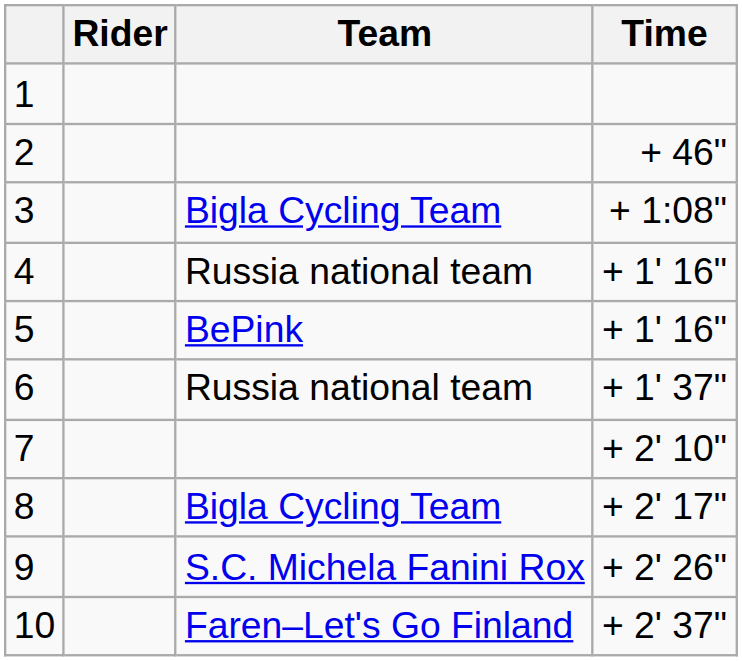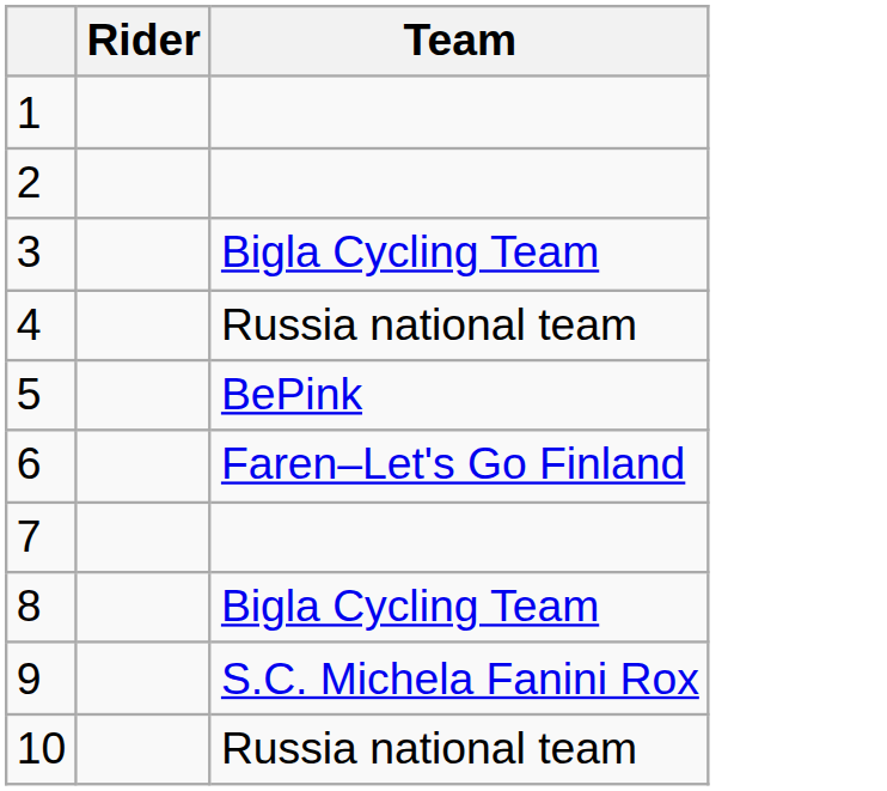 <table class="wikitable">
 <tr>
 <th></th>
 <th>Rider</th>
 <th>Team</th>
-<th>Time</th>
 </tr>
 <tr>
 <td>1</td>
 <td><strong></strong> </td>
 <td><strong></strong></td>
-<td align="right"><strong></strong></td>
 </tr>
 <tr>
 <td>2</td>
 <td></td>
 <td></td>
-<td align="right">+ 46"</td>
 </tr>
 <tr>
 <td>3</td>
 <td></td>
 <td><a href='#'>Bigla Cycling Team</a></td>
-<td align="right">+ 1:08"</td>
 </tr>
 <tr>
 <td>4</td>
 <td></td>
 <td>Russia national team</td>
-<td align="right">+ 1' 16"</td>
 </tr>
 <tr>
 <td>5</td>
 <td> </td>
 <td><a href='#'>BePink</a></td>
-<td align="right">+ 1' 16"</td>
 </tr>
 <tr>
 <td>6</td>
 <td></td>
-<td>Russia national team</td>
-<td align="right">+ 1' 37"</td>
+<td><a href='#'>Faren–Let's Go Finland</a></td>
 </tr>
 <tr>
 <td>7</td>
 <td></td>
 <td></td>
-<td align="right">+ 2' 10"</td>
 </tr>
 <tr>
 <td>8</td>
 <td></td>
 <td><a href='#'>Bigla Cycling Team</a></td>
-<td align="right">+ 2' 17"</td>
 </tr>
 <tr>
 <td>9</td>
 <td></td>
 <td><a href='#'>S.C. Michela Fanini Rox</a></td>
-<td align="right">+ 2' 26"</td>
 </tr>
 <tr>
 <td>10</td>
 <td></td>
-<td><a href='#'>Faren–Let's Go Finland</a></td>
-<td align="right">+ 2' 37"</td>
+<td>Russia national team</td>
 </tr>
 </table>
